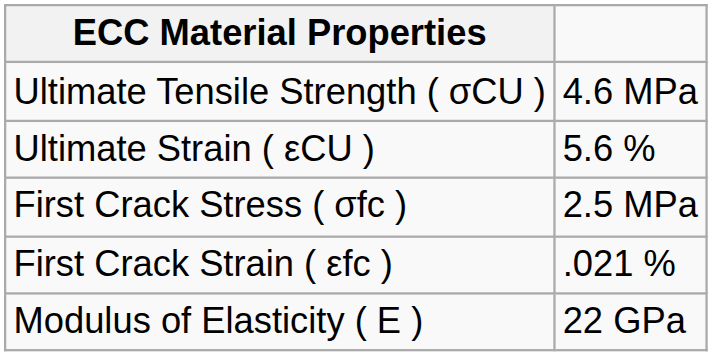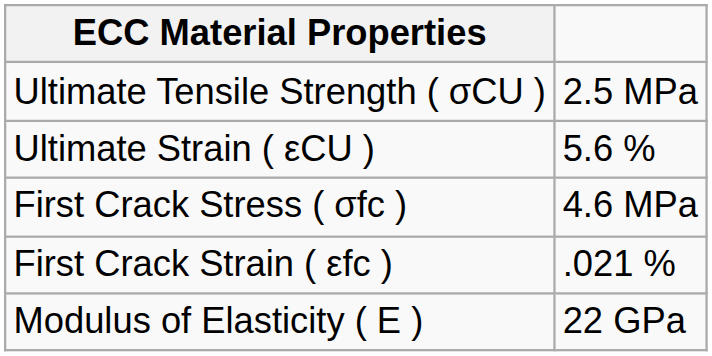 <table class="wikitable">
 <tr>
 <th>ECC Material Properties</th>
 </tr>
 <tr>
 <td>Ultimate Tensile Strength ( σCU )</td>
-<td>4.6 MPa</td>
+<td>2.5 MPa</td>
 </tr>
 <tr>
 <td>Ultimate Strain ( εCU )</td>
 <td>5.6 %</td>
 </tr>
 <tr>
 <td>First Crack Stress ( σfc )</td>
-<td>2.5 MPa</td>
+<td>4.6 MPa</td>
 </tr>
 <tr>
 <td>First Crack Strain ( εfc )</td>
 <td>.021 %</td>
 </tr>
 <tr>
 <td>Modulus of Elasticity ( E )</td>
 <td>22 GPa</td>
 </tr>
 </table>
